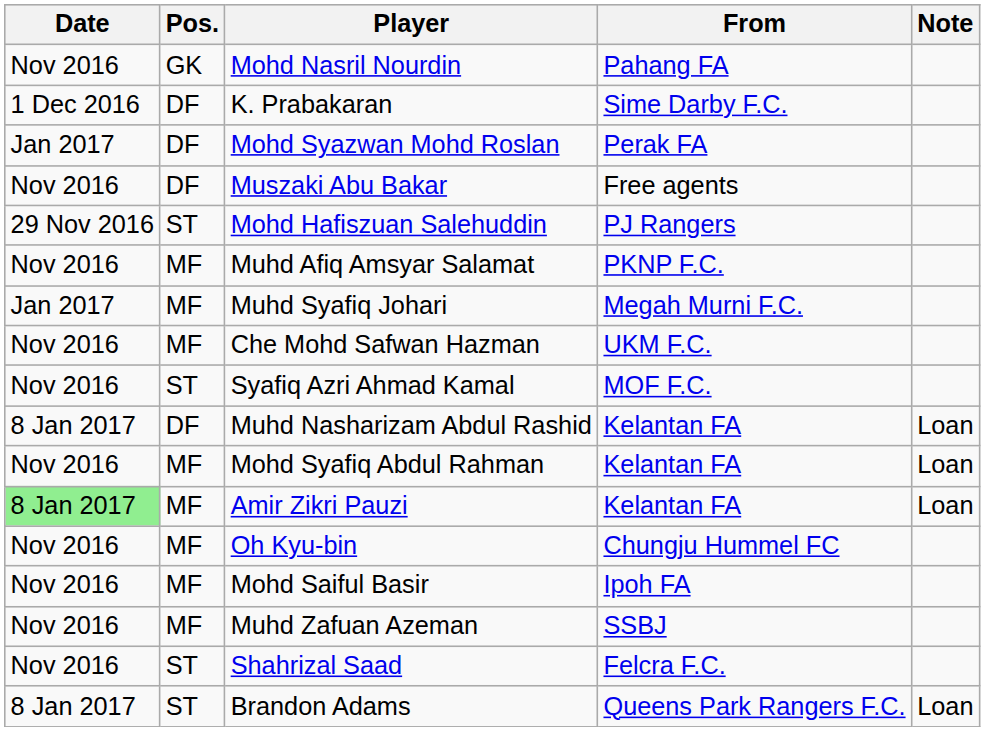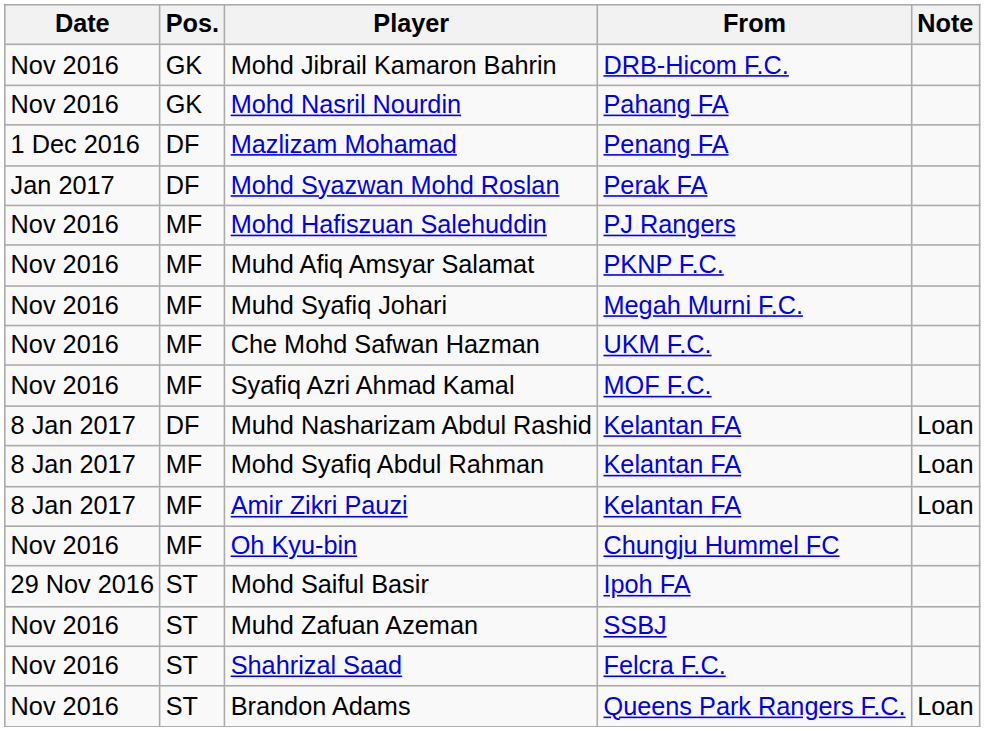 <table class="wikitable sortable">
 <tr>
 <th>Date</th>
 <th>Pos.</th>
 <th>Player</th>
 <th>From</th>
 <th>Note</th>
 </tr>
 <tr>
 <td>Nov 2016</td>
 <td>GK</td>
+<td> Mohd Jibrail Kamaron Bahrin</td>
+<td> <a href='#'>DRB-Hicom F.C.</a></td>
+<td></td>
+</tr>
+<tr>
+<td>Nov 2016</td>
+<td>GK</td>
 <td> <a href='#'>Mohd Nasril Nourdin</a></td>
 <td> <a href='#'>Pahang FA</a></td>
 <td></td>
 </tr>
 <tr>
 <td>1 Dec 2016</td>
 <td>DF</td>
-<td> K. Prabakaran</td>
-<td> <a href='#'>Sime Darby F.C.</a></td>
+<td> <a href='#'>Mazlizam Mohamad</a></td>
+<td> <a href='#'>Penang FA</a></td>
 <td></td>
 </tr>
 <tr>
 <td>Jan 2017</td>
 <td>DF</td>
 <td> <a href='#'>Mohd Syazwan Mohd Roslan</a></td>
 <td> <a href='#'>Perak FA</a></td>
 <td></td>
 </tr>
 <tr>
 <td>Nov 2016</td>
-<td>DF</td>
-<td> <a href='#'>Muszaki Abu Bakar</a></td>
-<td> Free agents</td>
-<td></td>
-</tr>
-<tr>
-<td>29 Nov 2016</td>
-<td>ST</td>
+<td>MF</td>
 <td> <a href='#'>Mohd Hafiszuan Salehuddin</a></td>
 <td> <a href='#'>PJ Rangers</a></td>
 <td></td>
 </tr>
 <tr>
 <td>Nov 2016</td>
 <td>MF</td>
 <td> Muhd Afiq Amsyar Salamat</td>
 <td> <a href='#'>PKNP F.C.</a></td>
 <td></td>
 </tr>
 <tr>
-<td>Jan 2017</td>
+<td>Nov 2016</td>
 <td>MF</td>
 <td> Muhd Syafiq Johari</td>
 <td> <a href='#'>Megah Murni F.C.</a></td>
 <td></td>
 </tr>
 <tr>
 <td>Nov 2016</td>
 <td>MF</td>
 <td> Che Mohd Safwan Hazman</td>
 <td> <a href='#'>UKM F.C.</a></td>
 <td></td>
 </tr>
 <tr>
 <td>Nov 2016</td>
-<td>ST</td>
+<td>MF</td>
 <td> Syafiq Azri Ahmad Kamal</td>
 <td> <a href='#'>MOF F.C.</a></td>
 <td></td>
 </tr>
 <tr>
 <td>8 Jan 2017</td>
 <td>DF</td>
 <td> Muhd Nasharizam Abdul Rashid</td>
 <td> <a href='#'>Kelantan FA</a></td>
 <td>Loan</td>
 </tr>
 <tr>
-<td>Nov 2016</td>
+<td>8 Jan 2017</td>
 <td>MF</td>
 <td> Mohd Syafiq Abdul Rahman</td>
 <td> <a href='#'>Kelantan FA</a></td>
 <td>Loan</td>
 </tr>
 <tr>
-<td style="background: lightgreen;">8 Jan 2017</td>
+<td>8 Jan 2017</td>
 <td>MF</td>
 <td> <a href='#'>Amir Zikri Pauzi</a></td>
 <td> <a href='#'>Kelantan FA</a></td>
 <td>Loan</td>
 </tr>
 <tr>
 <td>Nov 2016</td>
 <td>MF</td>
 <td> <a href='#'>Oh Kyu-bin</a></td>
 <td> <a href='#'>Chungju Hummel FC</a></td>
 <td></td>
 </tr>
 <tr>
-<td>Nov 2016</td>
-<td>MF</td>
+<td>29 Nov 2016</td>
+<td>ST</td>
 <td> Mohd Saiful Basir</td>
 <td> <a href='#'>Ipoh FA</a></td>
 <td></td>
 </tr>
 <tr>
 <td>Nov 2016</td>
-<td>MF</td>
+<td>ST</td>
 <td> Muhd Zafuan Azeman</td>
 <td> <a href='#'>SSBJ</a></td>
 <td></td>
 </tr>
 <tr>
 <td>Nov 2016</td>
 <td>ST</td>
 <td> <a href='#'>Shahrizal Saad</a></td>
 <td> <a href='#'>Felcra F.C.</a></td>
 <td></td>
 </tr>
 <tr>
-<td>8 Jan 2017</td>
+<td>Nov 2016</td>
 <td>ST</td>
 <td> Brandon Adams</td>
 <td> <a href='#'>Queens Park Rangers F.C.</a></td>
 <td>Loan</td>
 </tr>
 </table>
